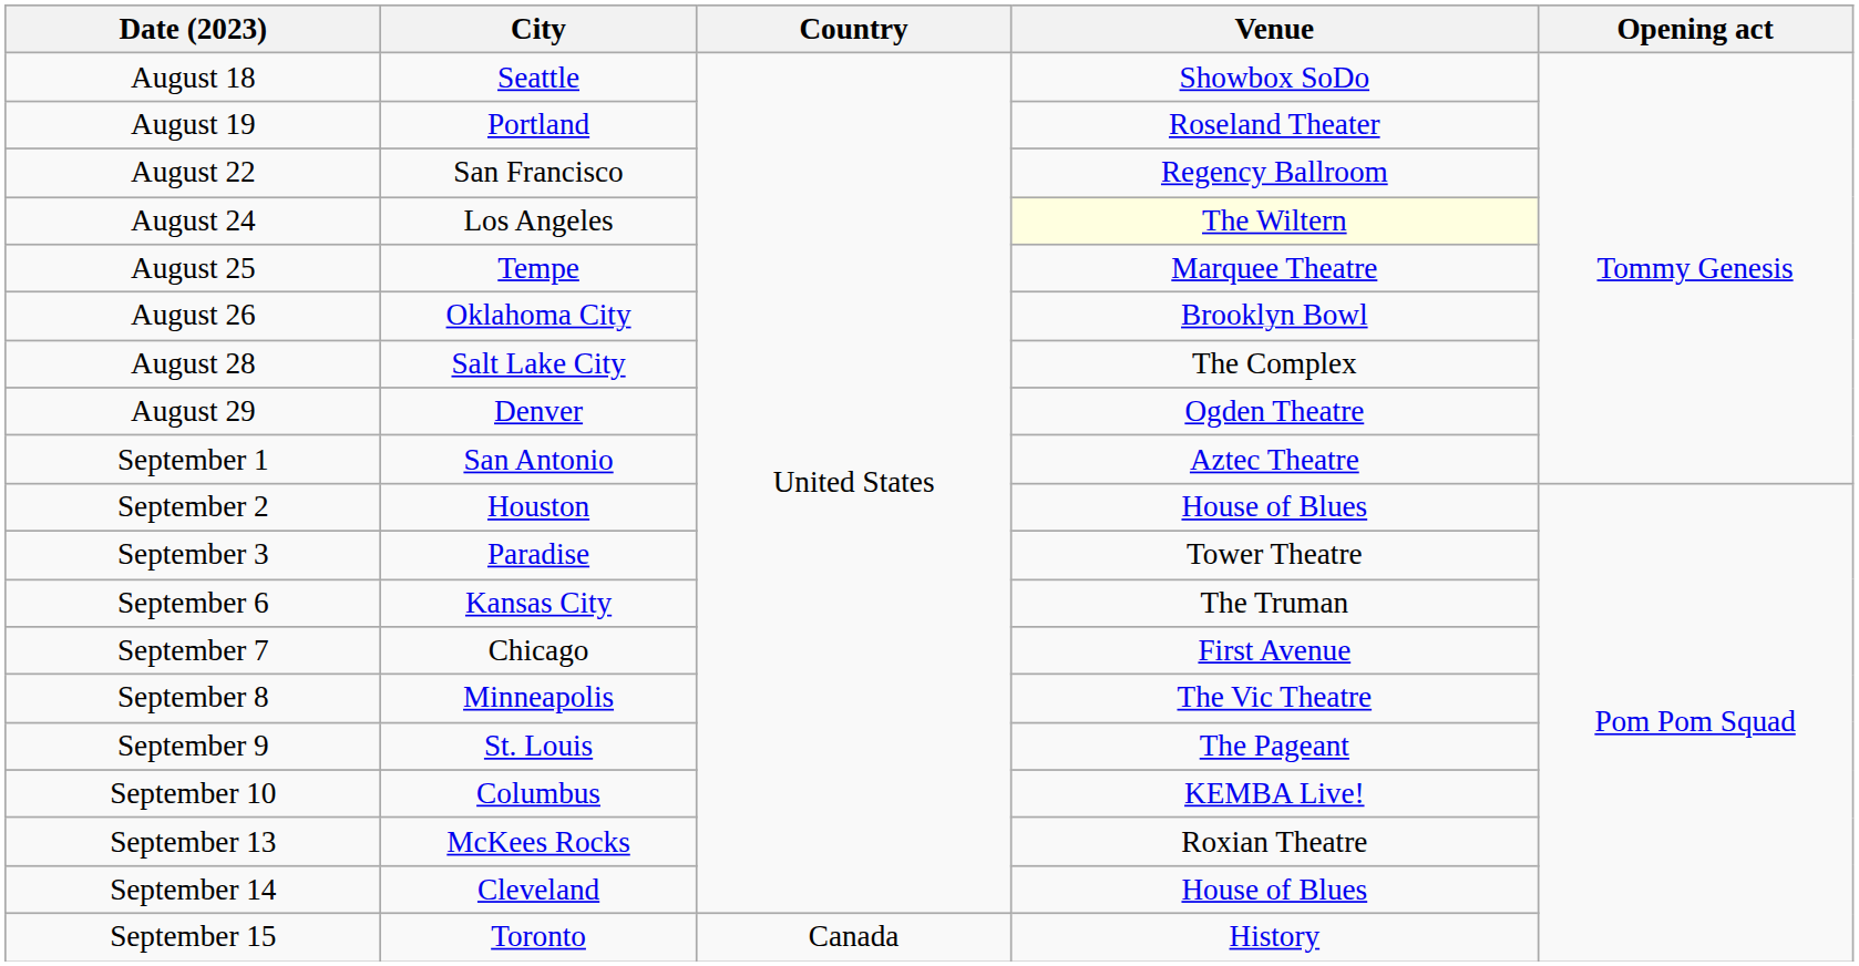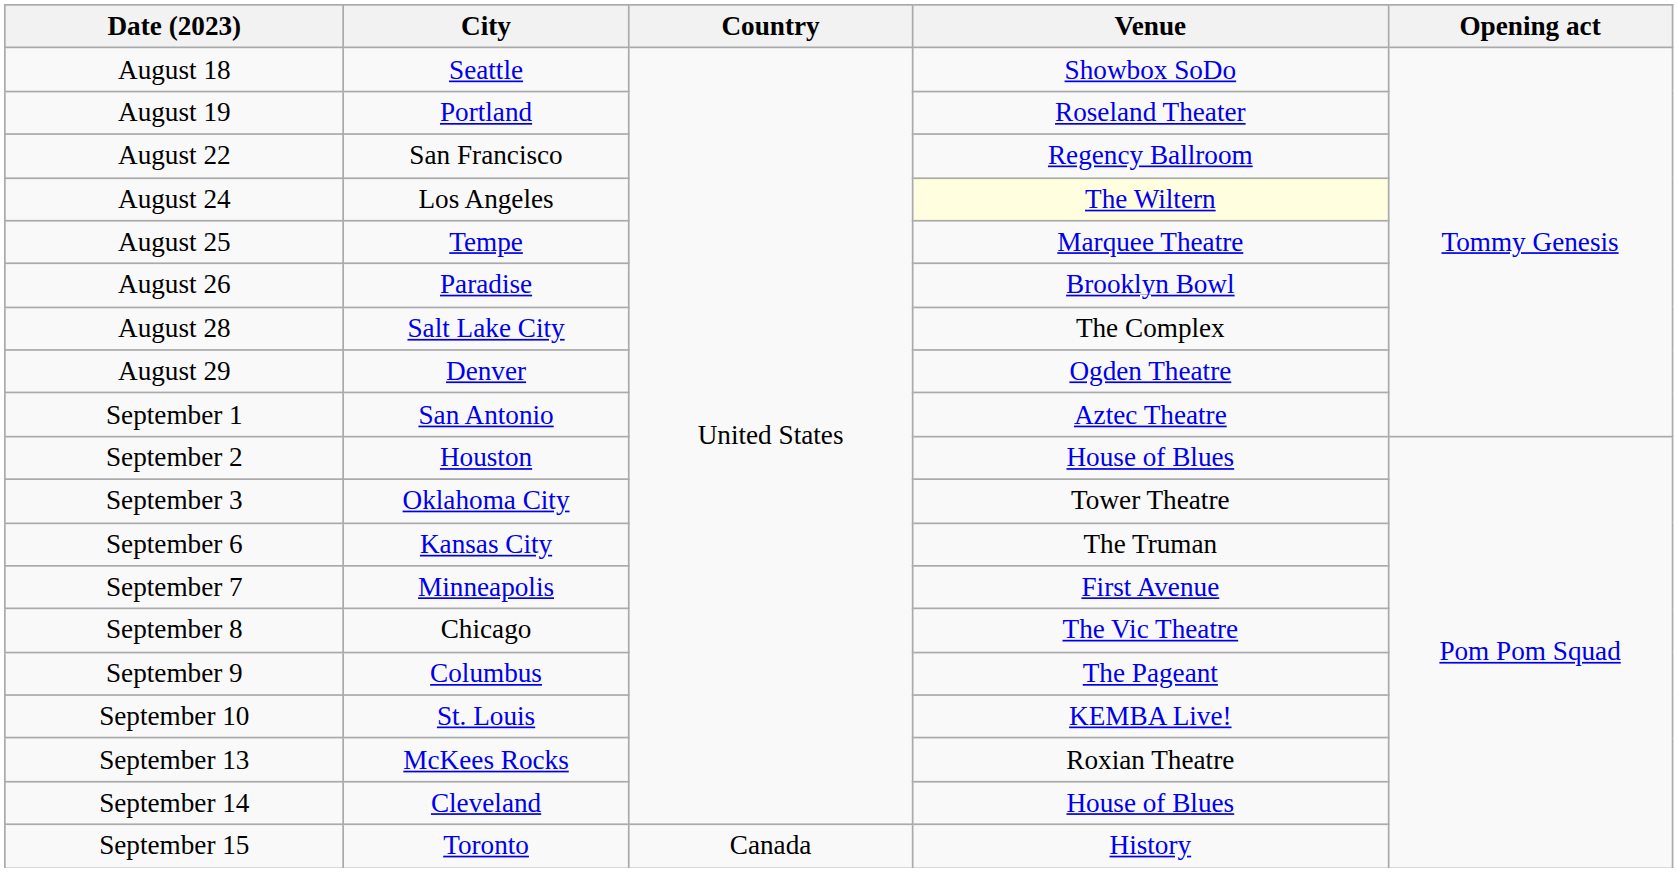 <table class="wikitable plainrowheaders" style="text-align:center;">
 <tr>
 <th scope="col" style="width:12em;">Date (2023)</th>
 <th scope="col" style="width:10em;">City</th>
 <th scope="col" style="width:10em;">Country</th>
 <th scope="col" style="width:17em;">Venue</th>
 <th scope="col" style="width:10em;">Opening act</th>
 </tr>
 <tr>
 <td>August 18</td>
 <td><a href='#'>Seattle</a></td>
 <td rowspan="18">United States</td>
 <td><a href='#'>Showbox SoDo</a></td>
 <td rowspan="9"><a href='#'>Tommy Genesis</a></td>
 </tr>
 <tr>
 <td>August 19</td>
 <td><a href='#'>Portland</a></td>
 <td><a href='#'>Roseland Theater</a></td>
 </tr>
 <tr>
 <td>August 22</td>
 <td>San Francisco</td>
 <td><a href='#'>Regency Ballroom</a></td>
 </tr>
 <tr>
 <td>August 24</td>
 <td>Los Angeles</td>
 <td style="background: lightyellow;"><a href='#'>The Wiltern</a></td>
 </tr>
 <tr>
 <td>August 25</td>
 <td><a href='#'>Tempe</a></td>
 <td><a href='#'>Marquee Theatre</a></td>
 </tr>
 <tr>
 <td>August 26</td>
-<td><a href='#'>Oklahoma City</a></td>
+<td><a href='#'>Paradise</a></td>
 <td><a href='#'>Brooklyn Bowl</a></td>
 </tr>
 <tr>
 <td>August 28</td>
 <td><a href='#'>Salt Lake City</a></td>
 <td>The Complex</td>
 </tr>
 <tr>
 <td>August 29</td>
 <td><a href='#'>Denver</a></td>
 <td><a href='#'>Ogden Theatre</a></td>
 </tr>
 <tr>
 <td>September 1</td>
 <td><a href='#'>San Antonio</a></td>
 <td><a href='#'>Aztec Theatre</a></td>
 </tr>
 <tr>
 <td>September 2</td>
 <td><a href='#'>Houston</a></td>
 <td><a href='#'>House of Blues</a></td>
 <td rowspan="10"><a href='#'>Pom Pom Squad</a></td>
 </tr>
 <tr>
 <td>September 3</td>
-<td><a href='#'>Paradise</a></td>
+<td><a href='#'>Oklahoma City</a></td>
 <td>Tower Theatre</td>
 </tr>
 <tr>
 <td>September 6</td>
 <td><a href='#'>Kansas City</a></td>
 <td>The Truman</td>
 </tr>
 <tr>
 <td>September 7</td>
-<td>Chicago</td>
+<td><a href='#'>Minneapolis</a></td>
 <td><a href='#'>First Avenue</a></td>
 </tr>
 <tr>
 <td>September 8</td>
-<td><a href='#'>Minneapolis</a></td>
+<td>Chicago</td>
 <td><a href='#'>The Vic Theatre</a></td>
 </tr>
 <tr>
 <td>September 9</td>
-<td><a href='#'>St. Louis</a></td>
+<td><a href='#'>Columbus</a></td>
 <td><a href='#'>The Pageant</a></td>
 </tr>
 <tr>
 <td>September 10</td>
-<td><a href='#'>Columbus</a></td>
+<td><a href='#'>St. Louis</a></td>
 <td><a href='#'>KEMBA Live!</a></td>
 </tr>
 <tr>
 <td>September 13</td>
 <td><a href='#'>McKees Rocks</a></td>
 <td>Roxian Theatre</td>
 </tr>
 <tr>
 <td>September 14</td>
 <td><a href='#'>Cleveland</a></td>
 <td><a href='#'>House of Blues</a></td>
 </tr>
 <tr>
 <td>September 15</td>
 <td><a href='#'>Toronto</a></td>
 <td>Canada</td>
 <td><a href='#'>History</a></td>
 </tr>
 </table>
